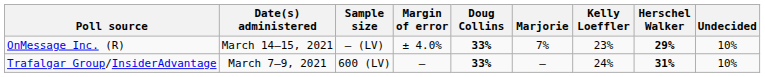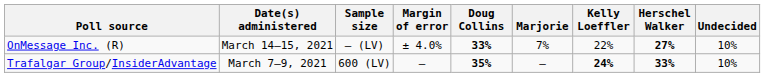 <table class="wikitable" style="font-size:90%;text-align:center;">
 <tr style="vertical-align:bottom">
 <th>Poll source</th>
 <th>Date(s)<br>administered</th>
 <th>Sample<br>size</th>
 <th>Margin<br>of error</th>
 <th style="width:60px;">Doug<br>Collins</th>
 <th style="width:60px;">Marjorie<br></th>
 <th style="width:60px;">Kelly<br>Loeffler</th>
 <th style="width:60px;">Herschel<br>Walker</th>
 <th>Undecided</th>
 </tr>
 <tr>
 <td style="text-align:left;"><a href='#'>OnMessage Inc.</a> (R)</td>
 <td>March 14–15, 2021</td>
 <td>– (LV)</td>
 <td>± 4.0%</td>
 <td><strong>33%</strong></td>
 <td>7%</td>
-<td>23%</td>
-<td><strong>29%</strong></td>
+<td>22%</td>
+<td><strong>27%</strong></td>
 <td>10%</td>
 </tr>
 <tr>
 <td style="text-align:left;"><a href='#'>Trafalgar Group</a>/<a href='#'>InsiderAdvantage</a></td>
 <td>March 7–9, 2021</td>
 <td>600 (LV)</td>
 <td>–</td>
+<td><strong>35%</strong></td>
+<td>–</td>
+<td><strong>24%</strong></td>
 <td><strong>33%</strong></td>
-<td>–</td>
-<td>24%</td>
-<td><strong>31%</strong></td>
 <td>10%</td>
 </tr>
 </table>
